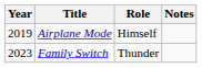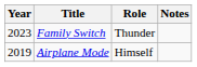 <table class="wikitable plainrowheaders sortable">
 <tr>
 <th>Year</th>
 <th>Title</th>
 <th>Role</th>
 <th>Notes</th>
 </tr>
 <tr>
+<td>2023</td>
+<td><em><a href='#'>Family Switch</a></em></td>
+<td>Thunder</td>
+<td></td>
+</tr>
+<tr>
 <td>2019</td>
 <td><em><a href='#'>Airplane Mode</a></em></td>
 <td>Himself</td>
 <td></td>
 </tr>
-<tr>
-<td>2023</td>
-<td><em><a href='#'>Family Switch</a></em></td>
-<td>Thunder</td>
-<td></td>
-</tr>
 </table>
